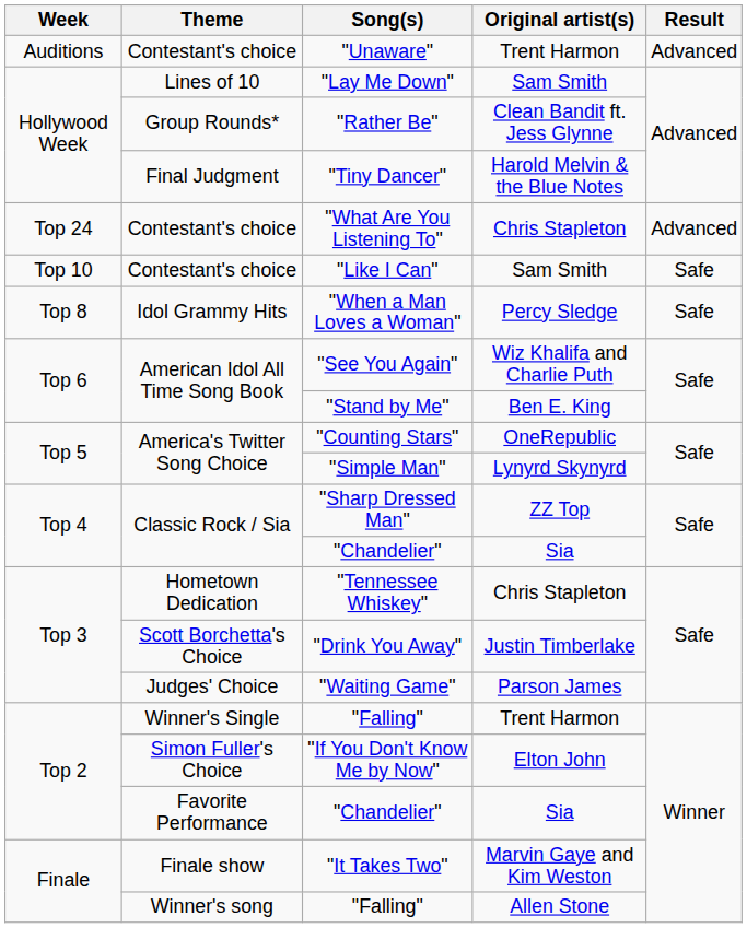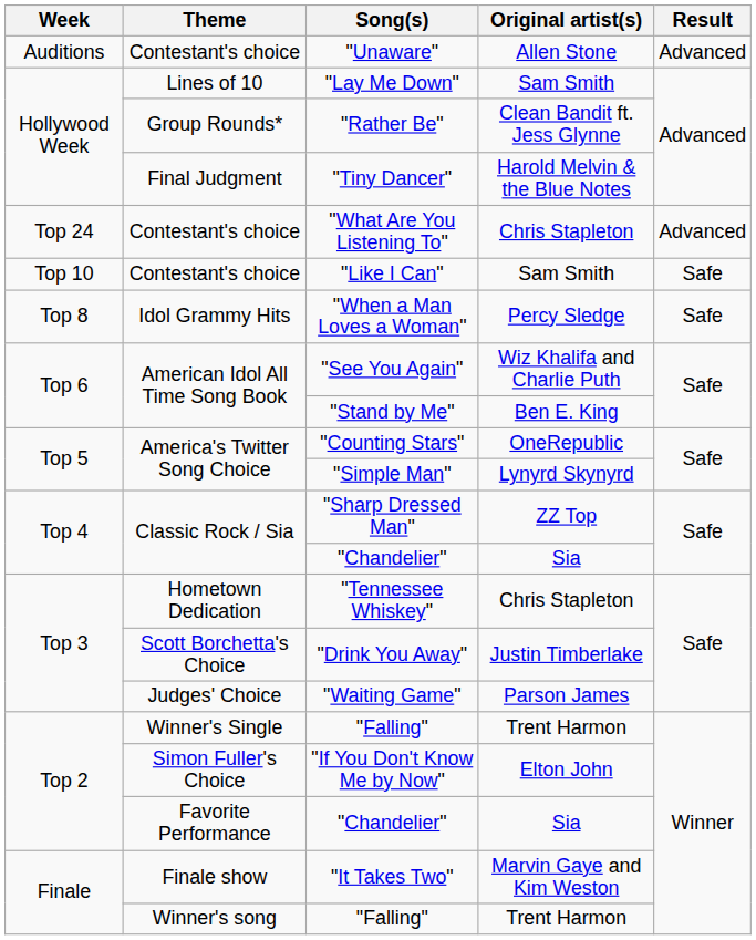 <table class="sortable wikitable" style="text-align: center;">
 <tr>
 <th scope="col">Week</th>
 <th scope="col">Theme</th>
 <th scope="col">Song(s)</th>
 <th scope="col">Original artist(s)</th>
 <th scope="col">Result</th>
 </tr>
 <tr>
 <td>Auditions</td>
 <td>Contestant's choice</td>
 <td>"<a href='#'>Unaware</a>"</td>
-<td>Trent Harmon</td>
+<td><a href='#'>Allen Stone</a></td>
 <td>Advanced</td>
 </tr>
 <tr>
 <td rowspan="3">Hollywood Week</td>
 <td>Lines of 10</td>
 <td>"<a href='#'>Lay Me Down</a>"</td>
 <td><a href='#'>Sam Smith</a></td>
 <td rowspan="3">Advanced</td>
 </tr>
 <tr>
 <td>Group Rounds*</td>
 <td>"<a href='#'>Rather Be</a>"</td>
 <td><a href='#'>Clean Bandit</a> ft. <a href='#'>Jess Glynne</a></td>
 </tr>
 <tr>
 <td>Final Judgment</td>
 <td>"<a href='#'>Tiny Dancer</a>"</td>
 <td><a href='#'>Harold Melvin & the Blue Notes</a></td>
 </tr>
 <tr>
 <td>Top 24</td>
 <td>Contestant's choice</td>
 <td>"<a href='#'>What Are You Listening To</a>"</td>
 <td><a href='#'>Chris Stapleton</a></td>
 <td>Advanced</td>
 </tr>
 <tr>
 <td>Top 10</td>
 <td>Contestant's choice</td>
 <td>"<a href='#'>Like I Can</a>"</td>
 <td>Sam Smith</td>
 <td>Safe</td>
 </tr>
 <tr>
 <td>Top 8</td>
 <td>Idol Grammy Hits</td>
 <td>"<a href='#'>When a Man Loves a Woman</a>"</td>
 <td><a href='#'>Percy Sledge</a></td>
 <td>Safe</td>
 </tr>
 <tr>
 <td rowspan="2">Top 6</td>
 <td rowspan="2">American Idol All Time Song Book</td>
 <td>"<a href='#'>See You Again</a>" <br></td>
 <td><a href='#'>Wiz Khalifa</a> and <a href='#'>Charlie Puth</a></td>
 <td rowspan="2">Safe</td>
 </tr>
 <tr>
 <td>"<a href='#'>Stand by Me</a>"</td>
 <td><a href='#'>Ben E. King</a></td>
 </tr>
 <tr>
 <td rowspan="2">Top 5</td>
 <td rowspan=2>America's Twitter Song Choice</td>
 <td>"<a href='#'>Counting Stars</a>"</td>
 <td><a href='#'>OneRepublic</a></td>
 <td rowspan="2">Safe</td>
 </tr>
 <tr>
 <td>"<a href='#'>Simple Man</a>"</td>
 <td><a href='#'>Lynyrd Skynyrd</a></td>
 </tr>
 <tr>
 <td rowspan="2">Top 4</td>
 <td rowspan=2>Classic Rock / Sia</td>
 <td>"<a href='#'>Sharp Dressed Man</a>"</td>
 <td><a href='#'>ZZ Top</a></td>
 <td rowspan="2">Safe</td>
 </tr>
 <tr>
 <td>"<a href='#'>Chandelier</a>"</td>
 <td><a href='#'>Sia</a></td>
 </tr>
 <tr>
 <td rowspan="3">Top 3</td>
 <td>Hometown Dedication</td>
 <td>"<a href='#'>Tennessee Whiskey</a>"</td>
 <td>Chris Stapleton</td>
 <td rowspan="3">Safe</td>
 </tr>
 <tr>
 <td><a href='#'>Scott Borchetta</a>'s Choice</td>
 <td>"<a href='#'>Drink You Away</a>"</td>
 <td><a href='#'>Justin Timberlake</a></td>
 </tr>
 <tr>
 <td>Judges' Choice</td>
 <td>"<a href='#'>Waiting Game</a>"</td>
 <td><a href='#'>Parson James</a></td>
 </tr>
 <tr>
 <td scope="row" rowspan="3">Top 2</td>
 <td>Winner's Single</td>
 <td>"<a href='#'>Falling</a>"</td>
 <td>Trent Harmon</td>
 <td rowspan="5">Winner</td>
 </tr>
 <tr>
 <td><a href='#'>Simon Fuller</a>'s Choice</td>
 <td>"<a href='#'>If You Don't Know Me by Now</a>"</td>
 <td><a href='#'>Elton John</a></td>
 </tr>
 <tr>
 <td>Favorite Performance</td>
 <td>"<a href='#'>Chandelier</a>"</td>
 <td><a href='#'>Sia</a></td>
 </tr>
 <tr>
 <td rowspan="2">Finale</td>
 <td>Finale show</td>
 <td>"<a href='#'>It Takes Two</a>"<br></td>
 <td><a href='#'>Marvin Gaye</a> and <a href='#'>Kim Weston</a></td>
 </tr>
 <tr>
 <td>Winner's song</td>
 <td>"Falling"</td>
-<td><a href='#'>Allen Stone</a></td>
+<td>Trent Harmon</td>
 </tr>
 </table>
